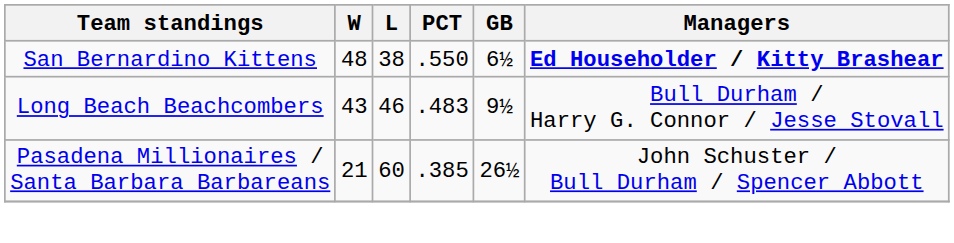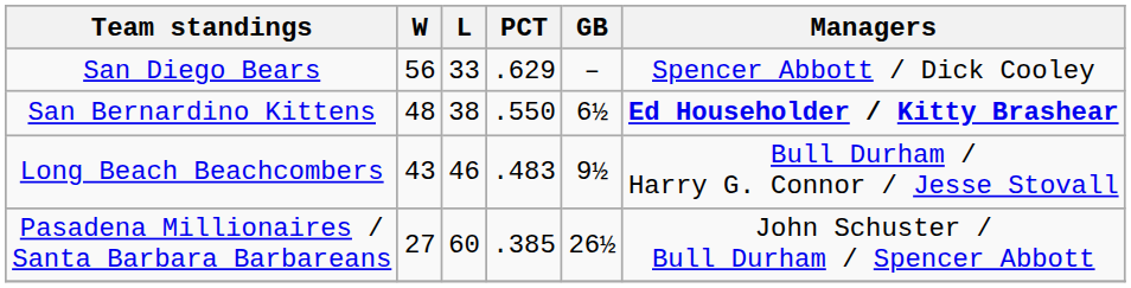 <table class="wikitable">
 <tr>
 <th>Team standings</th>
 <th>W</th>
 <th>L</th>
 <th>PCT</th>
 <th>GB</th>
 <th>Managers</th>
+</tr>
+<tr align=center>
+<td><a href='#'>San Diego Bears</a></td>
+<td>56</td>
+<td>33</td>
+<td>.629</td>
+<td>–</td>
+<td><a href='#'>Spencer Abbott</a> / Dick Cooley</td>
 </tr>
 <tr align=center>
 <td><a href='#'>San Bernardino Kittens</a></td>
 <td>48</td>
 <td>38</td>
 <td>.550</td>
 <td>6½</td>
 <td><strong><a href='#'>Ed Householder</a> / <a href='#'>Kitty Brashear</a></strong></td>
 </tr>
 <tr align=center>
 <td><a href='#'>Long Beach Beachcombers</a></td>
 <td>43</td>
 <td>46</td>
 <td>.483</td>
 <td>9½</td>
 <td><a href='#'>Bull Durham</a> /<br>Harry G. Connor / <a href='#'>Jesse Stovall</a></td>
 </tr>
 <tr align=center>
 <td><a href='#'>Pasadena Millionaires</a> /<br><a href='#'>Santa Barbara Barbareans</a></td>
-<td>21</td>
+<td>27</td>
 <td>60</td>
 <td>.385</td>
 <td>26½</td>
 <td>John Schuster /<br><a href='#'>Bull Durham</a> / <a href='#'>Spencer Abbott</a></td>
 </tr>
 <tr align=center>
 </tr>
 </table>
